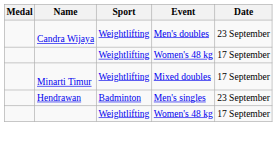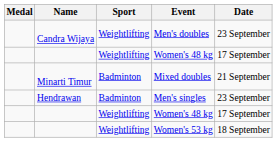 <table class="wikitable sortable" style="font-size: 95%;">
 <tr>
 <th>Medal</th>
 <th>Name</th>
 <th>Sport</th>
 <th>Event</th>
 <th>Date</th>
 </tr>
 <tr>
 <td></td>
 <td><br><a href='#'>Candra Wijaya</a></td>
 <td> <a href='#'>Weightlifting</a></td>
 <td><a href='#'>Men's doubles</a></td>
 <td>23 September</td>
 </tr>
 <tr>
 <td></td>
 <td></td>
 <td> <a href='#'>Weightlifting</a></td>
 <td><a href='#'>Women's 48 kg</a></td>
 <td>17 September</td>
 </tr>
 <tr>
 <td></td>
 <td><br><a href='#'>Minarti Timur</a></td>
-<td> <a href='#'>Weightlifting</a></td>
+<td> <a href='#'>Badminton</a></td>
 <td><a href='#'>Mixed doubles</a></td>
-<td>17 September</td>
+<td>21 September</td>
 </tr>
 <tr>
 <td></td>
 <td><a href='#'>Hendrawan</a></td>
 <td> <a href='#'>Badminton</a></td>
 <td><a href='#'>Men's singles</a></td>
 <td>23 September</td>
 </tr>
 <tr>
 <td></td>
 <td></td>
 <td> <a href='#'>Weightlifting</a></td>
 <td><a href='#'>Women's 48 kg</a></td>
 <td>17 September</td>
 </tr>
+<tr>
+<td></td>
+<td></td>
+<td> <a href='#'>Weightlifting</a></td>
+<td><a href='#'>Women's 53 kg</a></td>
+<td>18 September</td>
+</tr>
 </table>
